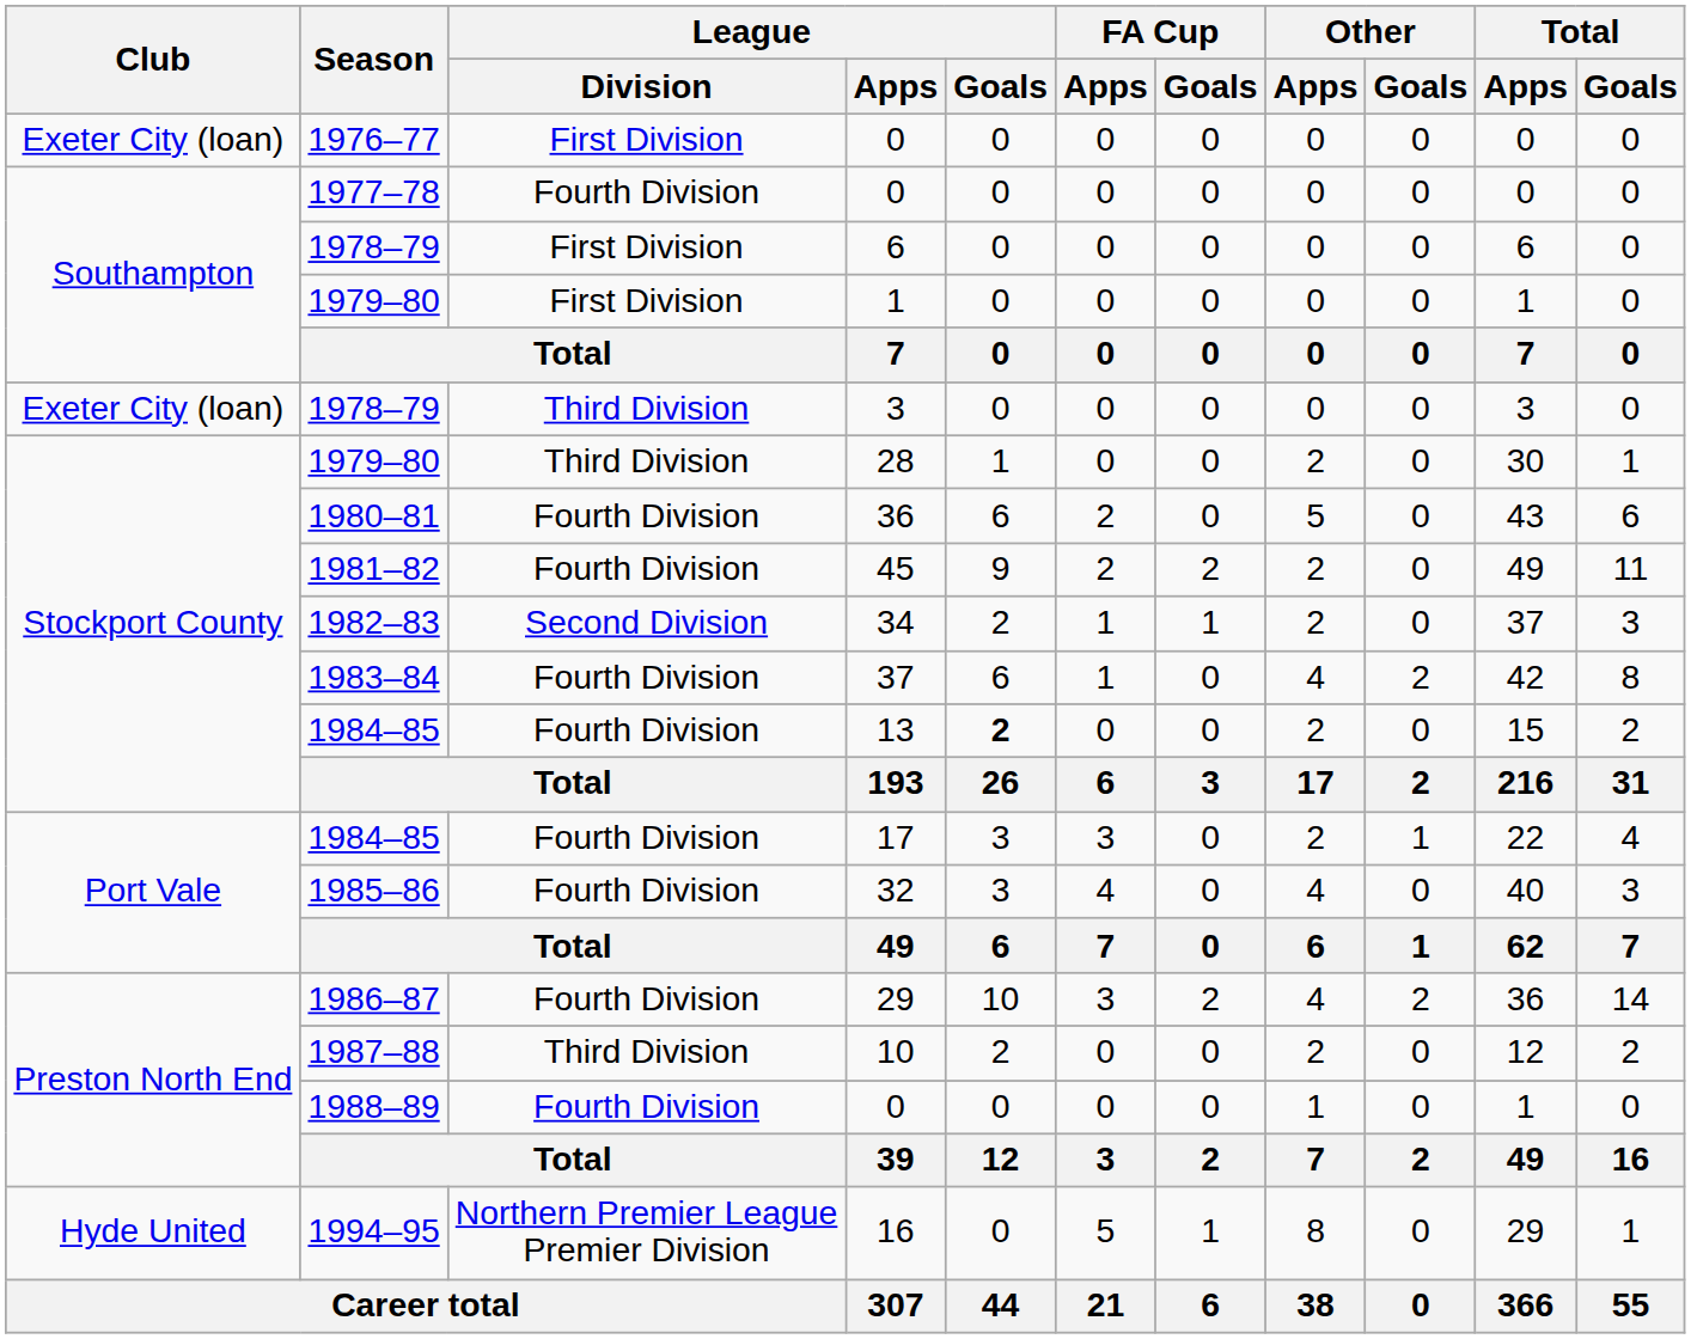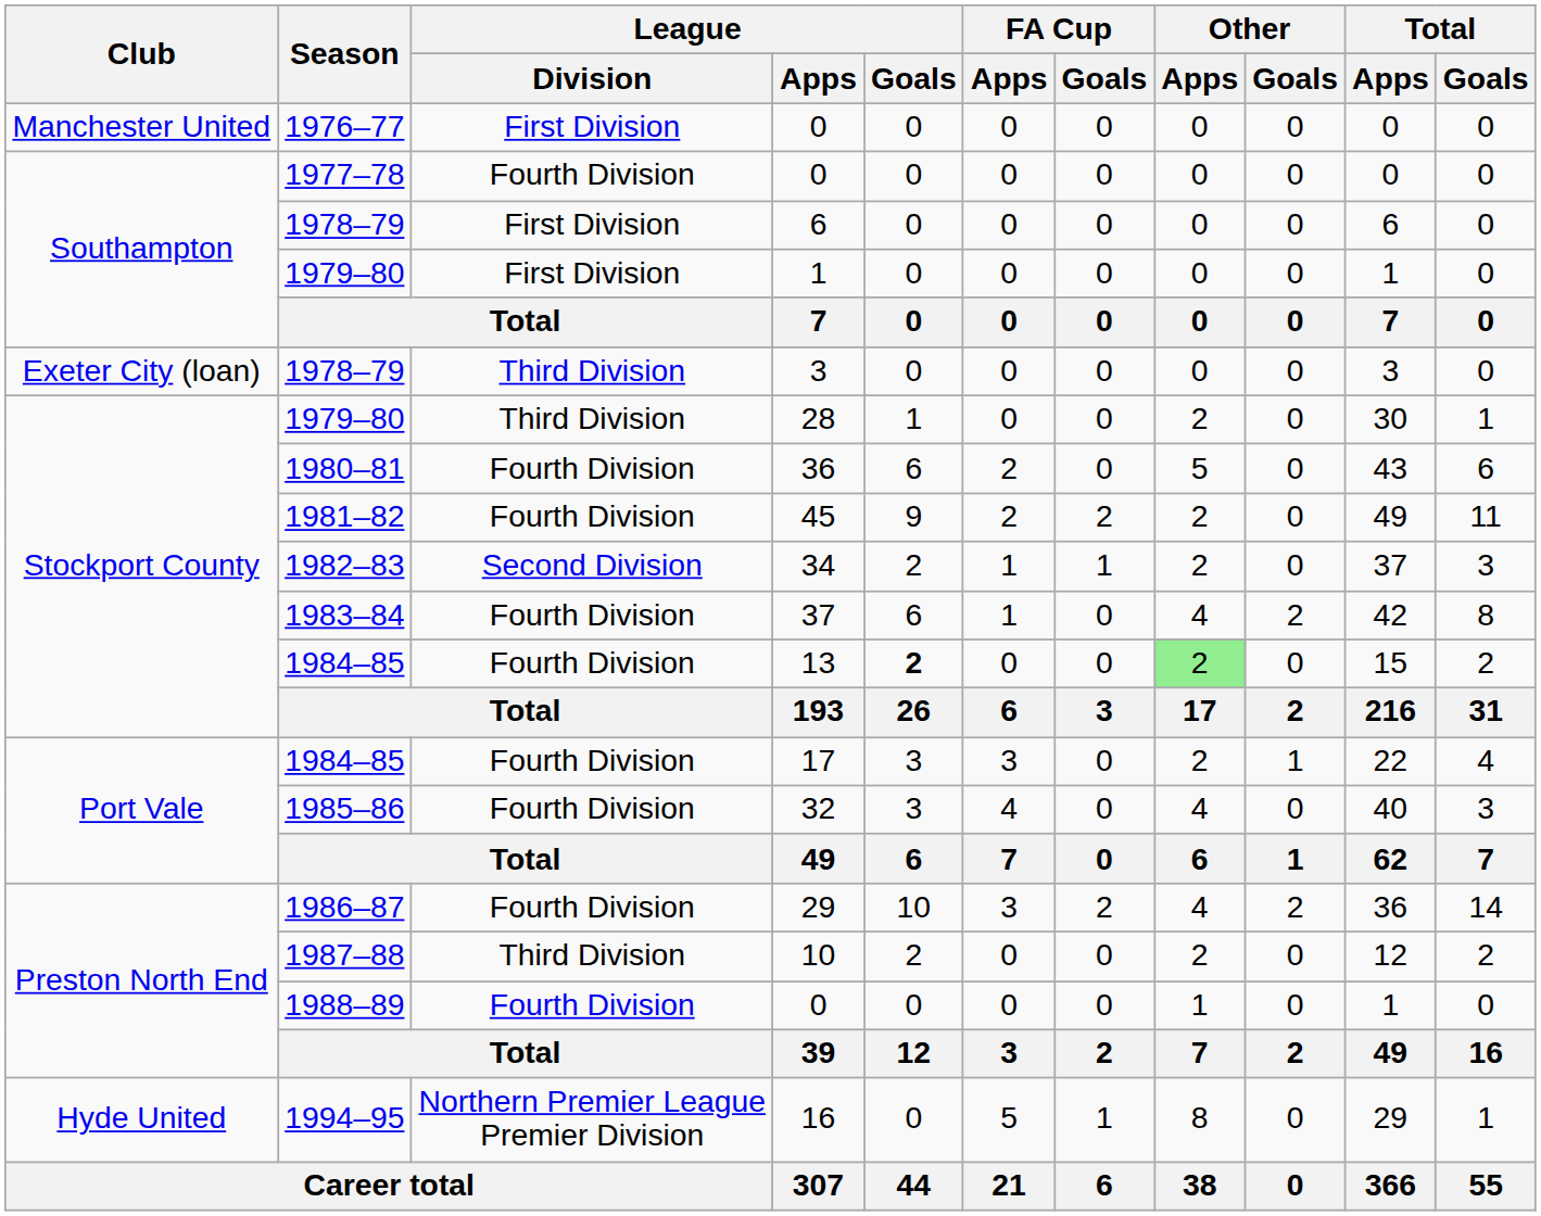 <table class="wikitable" style="text-align: center;">
 <tr>
 <th rowspan="2">Club</th>
 <th rowspan="2">Season</th>
 <th colspan="3">League</th>
 <th colspan="2">FA Cup</th>
 <th colspan="2">Other</th>
 <th colspan="2">Total</th>
 </tr>
 <tr>
 <th>Division</th>
 <th>Apps</th>
 <th>Goals</th>
 <th>Apps</th>
 <th>Goals</th>
 <th>Apps</th>
 <th>Goals</th>
 <th>Apps</th>
 <th>Goals</th>
 </tr>
 <tr>
-<td><a href='#'>Exeter City</a> (loan)</td>
+<td><a href='#'>Manchester United</a></td>
 <td><a href='#'>1976–77</a></td>
 <td><a href='#'>First Division</a></td>
 <td>0</td>
 <td>0</td>
 <td>0</td>
 <td>0</td>
 <td>0</td>
 <td>0</td>
 <td>0</td>
 <td>0</td>
 </tr>
 <tr>
 <td rowspan="4"><a href='#'>Southampton</a></td>
 <td><a href='#'>1977–78</a></td>
 <td>Fourth Division</td>
 <td>0</td>
 <td>0</td>
 <td>0</td>
 <td>0</td>
 <td>0</td>
 <td>0</td>
 <td>0</td>
 <td>0</td>
 </tr>
 <tr>
 <td><a href='#'>1978–79</a></td>
 <td>First Division</td>
 <td>6</td>
 <td>0</td>
 <td>0</td>
 <td>0</td>
 <td>0</td>
 <td>0</td>
 <td>6</td>
 <td>0</td>
 </tr>
 <tr>
 <td><a href='#'>1979–80</a></td>
 <td>First Division</td>
 <td>1</td>
 <td>0</td>
 <td>0</td>
 <td>0</td>
 <td>0</td>
 <td>0</td>
 <td>1</td>
 <td>0</td>
 </tr>
 <tr>
 <th colspan="2">Total</th>
 <th>7</th>
 <th>0</th>
 <th>0</th>
 <th>0</th>
 <th>0</th>
 <th>0</th>
 <th>7</th>
 <th>0</th>
 </tr>
 <tr>
 <td><a href='#'>Exeter City</a> (loan)</td>
 <td><a href='#'>1978–79</a></td>
 <td><a href='#'>Third Division</a></td>
 <td>3</td>
 <td>0</td>
 <td>0</td>
 <td>0</td>
 <td>0</td>
 <td>0</td>
 <td>3</td>
 <td>0</td>
 </tr>
 <tr>
 <td rowspan="7"><a href='#'>Stockport County</a></td>
 <td><a href='#'>1979–80</a></td>
 <td>Third Division</td>
 <td>28</td>
 <td>1</td>
 <td>0</td>
 <td>0</td>
 <td>2</td>
 <td>0</td>
 <td>30</td>
 <td>1</td>
 </tr>
 <tr>
 <td><a href='#'>1980–81</a></td>
 <td>Fourth Division</td>
 <td>36</td>
 <td>6</td>
 <td>2</td>
 <td>0</td>
 <td>5</td>
 <td>0</td>
 <td>43</td>
 <td>6</td>
 </tr>
 <tr>
 <td><a href='#'>1981–82</a></td>
 <td>Fourth Division</td>
 <td>45</td>
 <td>9</td>
 <td>2</td>
 <td>2</td>
 <td>2</td>
 <td>0</td>
 <td>49</td>
 <td>11</td>
 </tr>
 <tr>
 <td><a href='#'>1982–83</a></td>
 <td><a href='#'>Second Division</a></td>
 <td>34</td>
 <td>2</td>
 <td>1</td>
 <td>1</td>
 <td>2</td>
 <td>0</td>
 <td>37</td>
 <td>3</td>
 </tr>
 <tr>
 <td><a href='#'>1983–84</a></td>
 <td>Fourth Division</td>
 <td>37</td>
 <td>6</td>
 <td>1</td>
 <td>0</td>
 <td>4</td>
 <td>2</td>
 <td>42</td>
 <td>8</td>
 </tr>
 <tr>
 <td><a href='#'>1984–85</a></td>
 <td>Fourth Division</td>
 <td>13</td>
 <td><strong>2</strong></td>
 <td>0</td>
 <td>0</td>
-<td>2</td>
+<td style="background: lightgreen;">2</td>
 <td>0</td>
 <td>15</td>
 <td>2</td>
 </tr>
 <tr>
 <th colspan="2">Total</th>
 <th>193</th>
 <th>26</th>
 <th>6</th>
 <th>3</th>
 <th>17</th>
 <th>2</th>
 <th>216</th>
 <th>31</th>
 </tr>
 <tr>
 <td rowspan="3"><a href='#'>Port Vale</a></td>
 <td><a href='#'>1984–85</a></td>
 <td>Fourth Division</td>
 <td>17</td>
 <td>3</td>
 <td>3</td>
 <td>0</td>
 <td>2</td>
 <td>1</td>
 <td>22</td>
 <td>4</td>
 </tr>
 <tr>
 <td><a href='#'>1985–86</a></td>
 <td>Fourth Division</td>
 <td>32</td>
 <td>3</td>
 <td>4</td>
 <td>0</td>
 <td>4</td>
 <td>0</td>
 <td>40</td>
 <td>3</td>
 </tr>
 <tr>
 <th colspan="2">Total</th>
 <th>49</th>
 <th>6</th>
 <th>7</th>
 <th>0</th>
 <th>6</th>
 <th>1</th>
 <th>62</th>
 <th>7</th>
 </tr>
 <tr>
 <td rowspan="4"><a href='#'>Preston North End</a></td>
 <td><a href='#'>1986–87</a></td>
 <td>Fourth Division</td>
 <td>29</td>
 <td>10</td>
 <td>3</td>
 <td>2</td>
 <td>4</td>
 <td>2</td>
 <td>36</td>
 <td>14</td>
 </tr>
 <tr>
 <td><a href='#'>1987–88</a></td>
 <td>Third Division</td>
 <td>10</td>
 <td>2</td>
 <td>0</td>
 <td>0</td>
 <td>2</td>
 <td>0</td>
 <td>12</td>
 <td>2</td>
 </tr>
 <tr>
 <td><a href='#'>1988–89</a></td>
 <td><a href='#'>Fourth Division</a></td>
 <td>0</td>
 <td>0</td>
 <td>0</td>
 <td>0</td>
 <td>1</td>
 <td>0</td>
 <td>1</td>
 <td>0</td>
 </tr>
 <tr>
 <th colspan="2">Total</th>
 <th>39</th>
 <th>12</th>
 <th>3</th>
 <th>2</th>
 <th>7</th>
 <th>2</th>
 <th>49</th>
 <th>16</th>
 </tr>
 <tr>
 <td><a href='#'>Hyde United</a></td>
 <td><a href='#'>1994–95</a></td>
 <td><a href='#'>Northern Premier League</a><br>Premier Division</td>
 <td>16</td>
 <td>0</td>
 <td>5</td>
 <td>1</td>
 <td>8</td>
 <td>0</td>
 <td>29</td>
 <td>1</td>
 </tr>
 <tr>
 <th colspan="3">Career total</th>
 <th>307</th>
 <th>44</th>
 <th>21</th>
 <th>6</th>
 <th>38</th>
 <th>0</th>
 <th>366</th>
 <th>55</th>
 </tr>
 </table>
